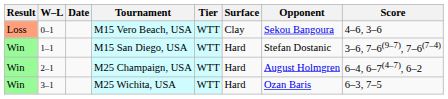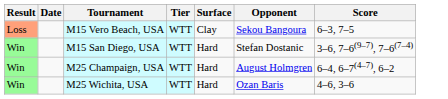 <table class="sortable wikitable">
 <tr>
 <th>Result</th>
-<th class="unsortable">W–L</th>
 <th>Date</th>
 <th>Tournament</th>
 <th>Tier</th>
 <th>Surface</th>
 <th>Opponent</th>
 <th class="unsortable">Score</th>
 </tr>
 <tr>
 <td bgcolor=FFA07A>Loss</td>
-<td><small>0–1</small></td>
 <td></td>
 <td style="background:#cffcff;">M15 Vero Beach, USA</td>
 <td style="background:#cffcff;">WTT</td>
 <td>Clay</td>
 <td> <a href='#'>Sekou Bangoura</a></td>
-<td>4–6, 3–6</td>
+<td>6–3, 7–5</td>
 </tr>
 <tr>
 <td bgcolor=98FB98>Win</td>
-<td><small>1–1</small></td>
 <td></td>
 <td style="background:#cffcff;">M15 San Diego, USA</td>
 <td style="background:#cffcff;">WTT</td>
 <td>Hard</td>
 <td> Stefan Dostanic</td>
 <td>3–6, 7–6<sup>(9–7)</sup>, 7–6<sup>(7–4)</sup></td>
 </tr>
 <tr>
 <td bgcolor=98FB98>Win</td>
-<td><small>2–1</small></td>
 <td></td>
 <td style="background:#cffcff;">M25 Champaign, USA</td>
 <td style="background:#cffcff;">WTT</td>
 <td>Hard</td>
 <td> <a href='#'>August Holmgren</a></td>
 <td>6–4, 6–7<sup>(4–7)</sup>, 6–2</td>
 </tr>
 <tr>
 <td bgcolor=98FB98>Win</td>
-<td><small>3–1</small></td>
 <td></td>
 <td style="background:#cffcff;">M25 Wichita, USA</td>
 <td style="background:#cffcff;">WTT</td>
 <td>Hard</td>
 <td> <a href='#'>Ozan Baris</a></td>
-<td>6–3, 7–5</td>
+<td>4–6, 3–6</td>
 </tr>
 </table>
